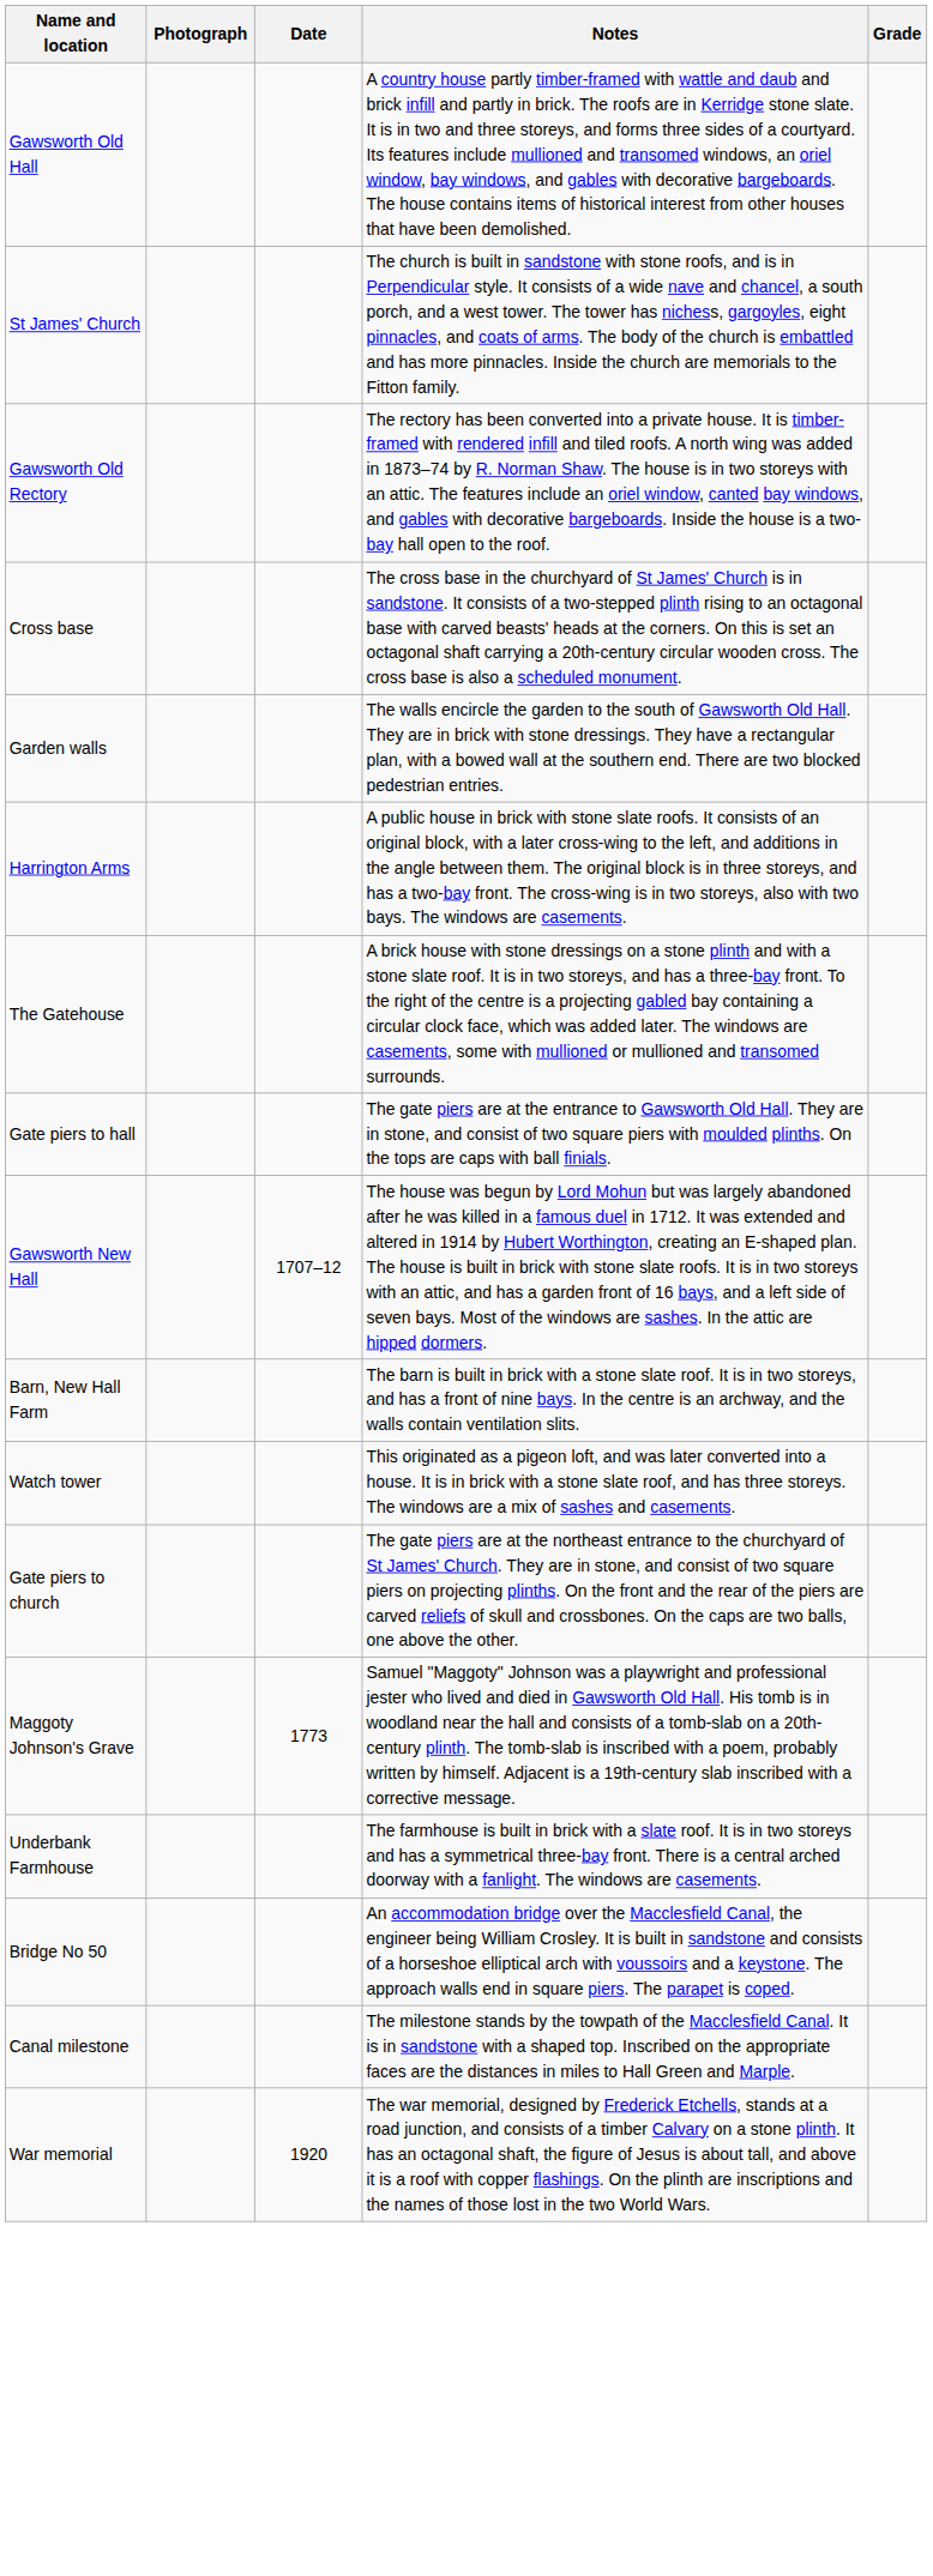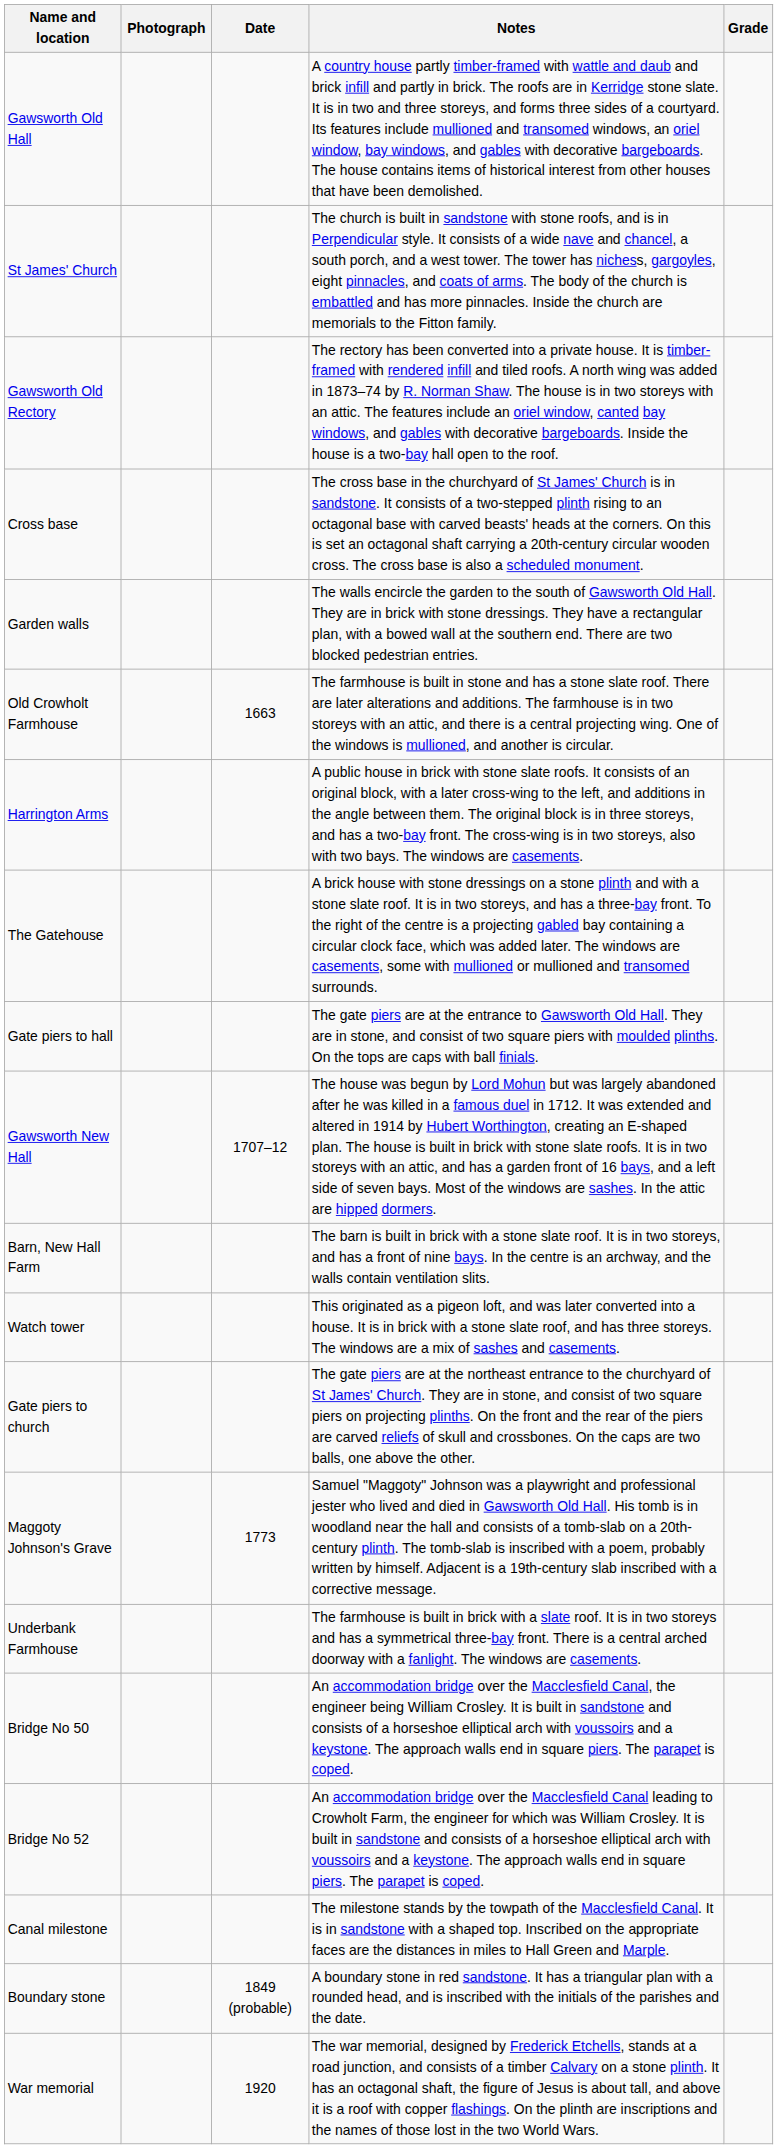 <table class="wikitable sortable plainrowheaders" style="width:100%;border:0px;text-align:left;line-height:150%;">
 <tr>
 <th scope="col" style="width:150px">Name and location</th>
 <th scope="col" style="width:100px" class="unsortable">Photograph</th>
 <th scope="col" style="width:120px">Date</th>
 <th scope="col" style="width:650px" class="unsortable">Notes</th>
 <th scope="col" style="width:50px">Grade</th>
 </tr>
 <tr>
 <td><a href='#'>Gawsworth Old Hall</a><br><small></small></td>
 <td></td>
 <td align="center"></td>
 <td>A <a href='#'>country house</a> partly <a href='#'>timber-framed</a> with <a href='#'>wattle and daub</a> and brick <a href='#'>infill</a> and partly in brick. The roofs are in <a href='#'>Kerridge</a> stone slate. It is in two and three storeys, and forms three sides of a courtyard. Its features include <a href='#'>mullioned</a> and <a href='#'>transomed</a> windows, an <a href='#'>oriel window</a>, <a href='#'>bay windows</a>, and <a href='#'>gables</a> with decorative <a href='#'>bargeboards</a>. The house contains items of historical interest from other houses that have been demolished.</td>
 <td align="center" ></td>
 </tr>
 <tr>
 <td><a href='#'>St James' Church</a><br><small></small></td>
 <td></td>
 <td align="center"></td>
 <td>The church is built in <a href='#'>sandstone</a> with stone roofs, and is in <a href='#'>Perpendicular</a> style. It consists of a wide <a href='#'>nave</a> and <a href='#'>chancel</a>, a south porch, and a west tower. The tower has <a href='#'>niches</a>s, <a href='#'>gargoyles</a>, eight <a href='#'>pinnacles</a>, and <a href='#'>coats of arms</a>. The body of the church is <a href='#'>embattled</a> and has more pinnacles. Inside the church are memorials to the Fitton family.</td>
 <td align="center" ></td>
 </tr>
 <tr>
 <td><a href='#'>Gawsworth Old Rectory</a><br><small></small></td>
 <td></td>
 <td align="center"></td>
 <td>The rectory has been converted into a private house. It is <a href='#'>timber-framed</a> with <a href='#'>rendered</a> <a href='#'>infill</a> and tiled roofs. A north wing was added in 1873–74 by <a href='#'>R. Norman Shaw</a>. The house is in two storeys with an attic. The features include an <a href='#'>oriel window</a>, <a href='#'>canted</a> <a href='#'>bay windows</a>, and <a href='#'>gables</a> with decorative <a href='#'>bargeboards</a>. Inside the house is a two-<a href='#'>bay</a> hall open to the roof.</td>
 <td align="center" ></td>
 </tr>
 <tr>
 <td>Cross base<br><small></small></td>
 <td></td>
 <td align="center"></td>
 <td>The cross base in the churchyard of <a href='#'>St James' Church</a> is in <a href='#'>sandstone</a>. It consists of a two-stepped <a href='#'>plinth</a> rising to an octagonal base with carved beasts' heads at the corners. On this is set an octagonal shaft carrying a 20th-century circular wooden cross. The cross base is also a <a href='#'>scheduled monument</a>.</td>
 <td align="center" ></td>
 </tr>
 <tr>
 <td>Garden walls<br><small></small></td>
 <td></td>
 <td align="center"></td>
 <td>The walls encircle the garden to the south of <a href='#'>Gawsworth Old Hall</a>. They are in brick with stone dressings. They have a rectangular plan, with a bowed wall at the southern end. There are two blocked pedestrian entries.</td>
+<td align="center" ></td>
+</tr>
+<tr>
+<td>Old Crowholt Farmhouse<br><small></small></td>
+<td></td>
+<td align="center">1663</td>
+<td>The farmhouse is built in stone and has a stone slate roof. There are later alterations and additions. The farmhouse is in two storeys with an attic, and there is a central projecting wing. One of the windows is <a href='#'>mullioned</a>, and another is circular.</td>
 <td align="center" ></td>
 </tr>
 <tr>
 <td><a href='#'>Harrington Arms</a><br><small></small></td>
 <td></td>
 <td align="center"></td>
 <td>A public house in brick with stone slate roofs. It consists of an original block, with a later cross-wing to the left, and additions in the angle between them. The original block is in three storeys, and has a two-<a href='#'>bay</a> front. The cross-wing is in two storeys, also with two bays. The windows are <a href='#'>casements</a>.</td>
 <td align="center" ></td>
 </tr>
 <tr>
 <td>The Gatehouse<br><small></small></td>
 <td></td>
 <td align="center"></td>
 <td>A brick house with stone dressings on a stone <a href='#'>plinth</a> and with a stone slate roof. It is in two storeys, and has a three-<a href='#'>bay</a> front. To the right of the centre is a projecting <a href='#'>gabled</a> bay containing a circular clock face, which was added later. The windows are <a href='#'>casements</a>, some with <a href='#'>mullioned</a> or mullioned and <a href='#'>transomed</a> surrounds.</td>
 <td align="center" ></td>
 </tr>
 <tr>
 <td>Gate piers to hall<br><small></small></td>
 <td></td>
 <td align="center"></td>
 <td>The gate <a href='#'>piers</a> are at the entrance to <a href='#'>Gawsworth Old Hall</a>. They are in stone, and consist of two square piers with <a href='#'>moulded</a> <a href='#'>plinths</a>. On the tops are caps with ball <a href='#'>finials</a>.</td>
 <td align="center" ></td>
 </tr>
 <tr>
 <td><a href='#'>Gawsworth New Hall</a><br><small></small></td>
 <td></td>
 <td align="center">1707–12</td>
 <td>The house was begun by <a href='#'>Lord Mohun</a> but was largely abandoned after he was killed in a <a href='#'>famous duel</a> in 1712. It was extended and altered in 1914 by <a href='#'>Hubert Worthington</a>, creating an E-shaped plan. The house is built in brick with stone slate roofs. It is in two storeys with an attic, and has a garden front of 16 <a href='#'>bays</a>, and a left side of seven bays. Most of the windows are <a href='#'>sashes</a>. In the attic are <a href='#'>hipped</a> <a href='#'>dormers</a>.</td>
 <td align="center" ></td>
 </tr>
 <tr>
 <td>Barn, New Hall Farm<br><small></small></td>
 <td></td>
 <td align="center"></td>
 <td>The barn is built in brick with a stone slate roof. It is in two storeys, and has a front of nine <a href='#'>bays</a>. In the centre is an archway, and the walls contain ventilation slits.</td>
 <td align="center" ></td>
 </tr>
 <tr>
 <td>Watch tower<br><small></small></td>
 <td></td>
 <td align="center"></td>
 <td>This originated as a pigeon loft, and was later converted into a house. It is in brick with a stone slate roof, and has three storeys. The windows are a mix of <a href='#'>sashes</a> and <a href='#'>casements</a>.</td>
 <td align="center" ></td>
 </tr>
 <tr>
 <td>Gate piers to church<br><small></small></td>
 <td></td>
 <td align="center"></td>
 <td>The gate <a href='#'>piers</a> are at the northeast entrance to the churchyard of <a href='#'>St James' Church</a>. They are in stone, and consist of two square piers on projecting <a href='#'>plinths</a>. On the front and the rear of the piers are carved <a href='#'>reliefs</a> of skull and crossbones. On the caps are two balls, one above the other.</td>
 <td align="center" ></td>
 </tr>
 <tr>
 <td>Maggoty Johnson's Grave<br><small></small></td>
 <td></td>
 <td align="center">1773</td>
 <td>Samuel "Maggoty" Johnson was a playwright and professional jester who lived and died in <a href='#'>Gawsworth Old Hall</a>. His tomb is in woodland near the hall and consists of a tomb-slab on a 20th-century <a href='#'>plinth</a>. The tomb-slab is inscribed with a poem, probably written by himself. Adjacent is a 19th-century slab inscribed with a corrective message.</td>
 <td align="center" ></td>
 </tr>
 <tr>
 <td>Underbank Farmhouse<br><small></small></td>
 <td></td>
 <td align="center"></td>
 <td>The farmhouse is built in brick with a <a href='#'>slate</a> roof. It is in two storeys and has a symmetrical three-<a href='#'>bay</a> front. There is a central arched doorway with a <a href='#'>fanlight</a>. The windows are <a href='#'>casements</a>.</td>
 <td align="center" ></td>
 </tr>
 <tr>
 <td>Bridge No 50<br><small></small></td>
 <td></td>
 <td align="center"></td>
 <td>An <a href='#'>accommodation bridge</a> over the <a href='#'>Macclesfield Canal</a>, the engineer being William Crosley. It is built in <a href='#'>sandstone</a> and consists of a horseshoe elliptical arch with <a href='#'>voussoirs</a> and a <a href='#'>keystone</a>. The approach walls end in square <a href='#'>piers</a>. The <a href='#'>parapet</a> is <a href='#'>coped</a>.</td>
 <td align="center" ></td>
 </tr>
 <tr>
+<td>Bridge No 52<br><small></small></td>
+<td></td>
+<td align="center"></td>
+<td>An <a href='#'>accommodation bridge</a> over the <a href='#'>Macclesfield Canal</a> leading to Crowholt Farm, the engineer for which was William Crosley. It is built in <a href='#'>sandstone</a> and consists of a horseshoe elliptical arch with <a href='#'>voussoirs</a> and a <a href='#'>keystone</a>. The approach walls end in square <a href='#'>piers</a>. The <a href='#'>parapet</a> is <a href='#'>coped</a>.</td>
+<td align="center" ></td>
+</tr>
+<tr>
 <td>Canal milestone<br><small></small></td>
 <td></td>
 <td align="center"></td>
 <td>The milestone stands by the towpath of the <a href='#'>Macclesfield Canal</a>. It is in <a href='#'>sandstone</a> with a shaped top. Inscribed on the appropriate faces are the distances in miles to Hall Green and <a href='#'>Marple</a>.</td>
+<td align="center" ></td>
+</tr>
+<tr>
+<td>Boundary stone<br><small></small></td>
+<td></td>
+<td align="center">1849 (probable)</td>
+<td>A boundary stone in red <a href='#'>sandstone</a>. It has a triangular plan with a rounded head, and is inscribed with the initials of the parishes and the date.</td>
 <td align="center" ></td>
 </tr>
 <tr>
 <td>War memorial<br><small></small></td>
 <td></td>
 <td align="center">1920</td>
 <td>The war memorial, designed by <a href='#'>Frederick Etchells</a>, stands at a road junction, and consists of a timber <a href='#'>Calvary</a> on a stone <a href='#'>plinth</a>. It has an octagonal shaft, the figure of Jesus is about  tall, and above it is a roof with copper <a href='#'>flashings</a>. On the plinth are inscriptions and the names of those lost in the two World Wars.</td>
 <td align="center" ></td>
 </tr>
 <tr>
 </tr>
 </table>
